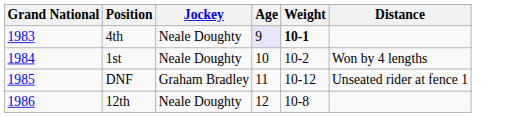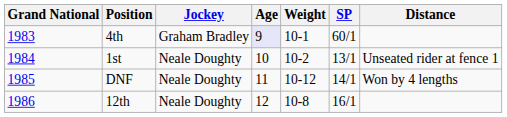 <table class="wikitable sortable">
 <tr>
 <th>Grand National</th>
 <th>Position</th>
 <th><a href='#'>Jockey</a></th>
 <th>Age</th>
 <th>Weight</th>
+<th><a href='#'>SP</a></th>
 <th>Distance</th>
 </tr>
 <tr>
 <td><a href='#'>1983</a></td>
 <td>4th</td>
-<td>Neale Doughty</td>
+<td>Graham Bradley</td>
 <td style="background: lavender;">9</td>
-<td><strong>10-1</strong></td>
+<td>10-1</td>
+<td>60/1</td>
 <td></td>
 </tr>
 <tr>
 <td><a href='#'>1984</a></td>
 <td>1st</td>
 <td>Neale Doughty</td>
 <td>10</td>
 <td>10-2</td>
-<td>Won by 4 lengths</td>
+<td>13/1</td>
+<td>Unseated rider at fence 1</td>
 </tr>
 <tr>
 <td><a href='#'>1985</a></td>
 <td>DNF</td>
-<td>Graham Bradley</td>
+<td>Neale Doughty</td>
 <td>11</td>
 <td>10-12</td>
-<td>Unseated rider at fence 1</td>
+<td>14/1</td>
+<td>Won by 4 lengths</td>
 </tr>
 <tr>
 <td><a href='#'>1986</a></td>
 <td>12th</td>
 <td>Neale Doughty</td>
 <td>12</td>
 <td>10-8</td>
+<td>16/1</td>
 <td></td>
 </tr>
 </table>
